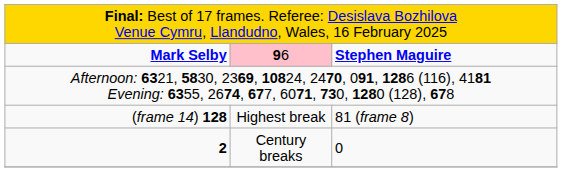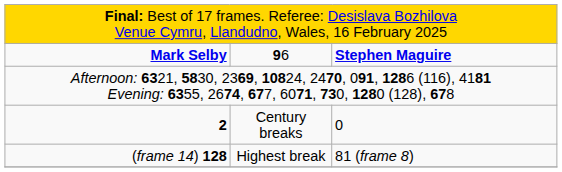 <table class="wikitable" style="margin: 1em auto 1em auto; font-size: 95%;">
 <tr>
 <td colspan = "3" align="center" bgcolor="#ffd700"><strong>Final:</strong> Best of 17 frames. Referee: <a href='#'>Desislava Bozhilova</a><br><a href='#'>Venue Cymru</a>, <a href='#'>Llandudno</a>, Wales, 16 February 2025</td>
 </tr>
 <tr>
 <td width="230" align="right"><strong><a href='#'>Mark Selby</a></strong> <br></td>
-<td width="100" align="center" style="background: pink;"><strong>9</strong>6</td>
+<td width="100" align="center"><strong>9</strong>6</td>
 <td width="230"><strong><a href='#'>Stephen Maguire</a> <br></strong></td>
 </tr>
 <tr>
 <td colspan="3" align="center" style="font-size: 100%;"><em>Afternoon:</em> <strong>63</strong>21, <strong>58</strong>30, 23<strong>69</strong>, <strong>108</strong>24, 24<strong>70</strong>, 0<strong>91</strong>, <strong>128</strong>6 (116), 41<strong>81</strong><br><em>Evening:</em> <strong>63</strong>55, 26<strong>74</strong>, <strong>67</strong>7, 60<strong>71</strong>, <strong>73</strong>0, <strong>128</strong>0 (128), <strong>67</strong>8</td>
+</tr>
+<tr>
+<td align="right"><strong>2</strong></td>
+<td align="center">Century breaks</td>
+<td>0</td>
 </tr>
 <tr>
 <td align="right">(<em>frame 14</em>) <strong>128</strong></td>
 <td align="center">Highest break</td>
 <td>81 (<em>frame 8</em>)</td>
 </tr>
 <tr>
-<td align="right"><strong>2</strong></td>
-<td align="center">Century breaks</td>
-<td>0</td>
-</tr>
-<tr>
 </tr>
 </table>
